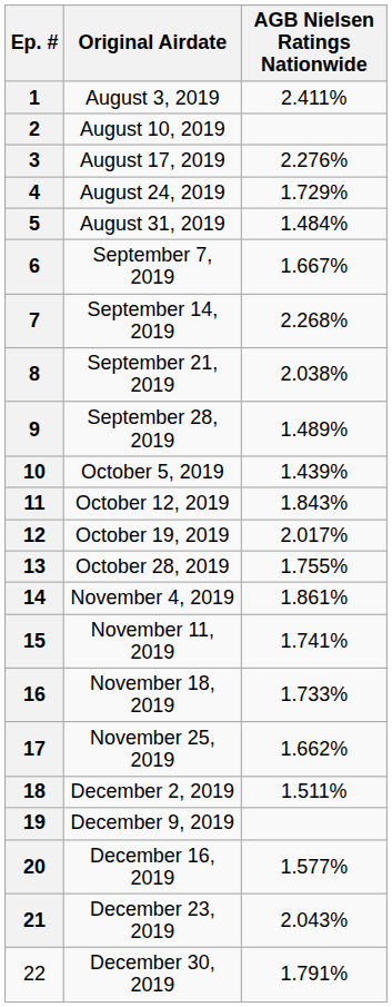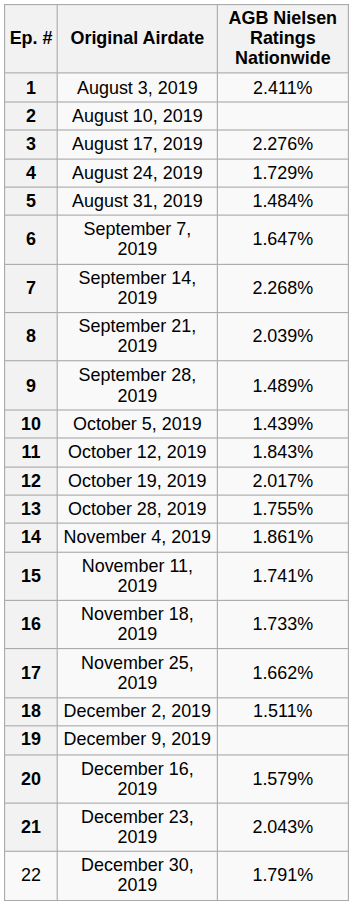 <table class="wikitable" style="text-align:center">
 <tr>
 <th rowspan=1 style="width:40px">Ep. #</th>
 <th style="width:135px">Original Airdate</th>
 <th width="110">AGB Nielsen Ratings Nationwide</th>
 </tr>
 <tr>
 <th>1</th>
 <td>August 3, 2019</td>
 <td>2.411%</td>
 </tr>
 <tr>
 <th>2</th>
 <td>August 10, 2019</td>
 <td></td>
 </tr>
 <tr>
 <th>3</th>
 <td>August 17, 2019</td>
 <td>2.276%</td>
 </tr>
 <tr>
 <th>4</th>
 <td>August 24, 2019</td>
 <td>1.729%</td>
 </tr>
 <tr>
 <th>5</th>
 <td>August 31, 2019</td>
 <td>1.484%</td>
 </tr>
 <tr>
 <th>6</th>
 <td>September 7, 2019</td>
-<td>1.667%</td>
+<td>1.647%</td>
 </tr>
 <tr>
 <th>7</th>
 <td>September 14, 2019</td>
 <td>2.268%</td>
 </tr>
 <tr>
 <th>8</th>
 <td>September 21, 2019</td>
-<td>2.038%</td>
+<td>2.039%</td>
 </tr>
 <tr>
 <th>9</th>
 <td>September 28, 2019</td>
 <td>1.489%</td>
 </tr>
 <tr>
 <th>10</th>
 <td>October 5, 2019</td>
 <td>1.439%</td>
 </tr>
 <tr>
 <th>11</th>
 <td>October 12, 2019</td>
 <td>1.843%</td>
 </tr>
 <tr>
 <th>12</th>
 <td>October 19, 2019</td>
 <td>2.017%</td>
 </tr>
 <tr>
 <th>13</th>
 <td>October 28, 2019</td>
 <td>1.755%</td>
 </tr>
 <tr>
 <th>14</th>
 <td>November 4, 2019</td>
 <td>1.861%</td>
 </tr>
 <tr>
 <th>15</th>
 <td>November 11, 2019</td>
 <td>1.741%</td>
 </tr>
 <tr>
 <th>16</th>
 <td>November 18, 2019</td>
 <td>1.733%</td>
 </tr>
 <tr>
 <th>17</th>
 <td>November 25, 2019</td>
 <td>1.662%</td>
 </tr>
 <tr>
 <th>18</th>
 <td>December 2, 2019</td>
 <td>1.511%</td>
 </tr>
 <tr>
 <th>19</th>
 <td>December 9, 2019</td>
 <td></td>
 </tr>
 <tr>
 <th>20</th>
 <td>December 16, 2019</td>
-<td>1.577%</td>
+<td>1.579%</td>
 </tr>
 <tr>
 <th>21</th>
 <td>December 23, 2019</td>
 <td>2.043%</td>
 </tr>
 <tr>
 <td>22</td>
 <td>December 30, 2019</td>
 <td>1.791%</td>
 </tr>
 </table>
